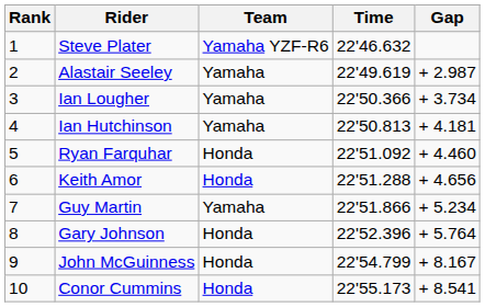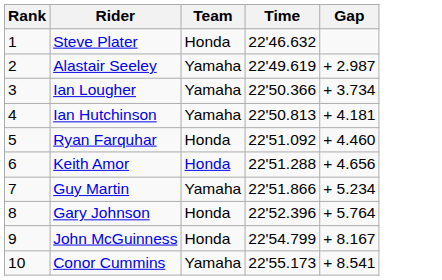 <table class="wikitable">
 <tr style="background:#efefef;">
 <th>Rank</th>
 <th>Rider</th>
 <th>Team</th>
 <th>Time</th>
 <th>Gap</th>
 </tr>
 <tr>
 <td>1</td>
 <td> <a href='#'>Steve Plater</a></td>
-<td><a href='#'>Yamaha</a> YZF-R6</td>
+<td>Honda</td>
 <td>22'46.632</td>
 <td></td>
 </tr>
 <tr>
 <td>2</td>
 <td> <a href='#'>Alastair Seeley</a></td>
 <td>Yamaha</td>
 <td>22'49.619</td>
 <td>+ 2.987</td>
 </tr>
 <tr>
 <td>3</td>
 <td> <a href='#'>Ian Lougher</a></td>
 <td>Yamaha</td>
 <td>22'50.366</td>
 <td>+ 3.734</td>
 </tr>
 <tr>
 <td>4</td>
 <td> <a href='#'>Ian Hutchinson</a></td>
 <td>Yamaha</td>
 <td>22'50.813</td>
 <td>+ 4.181</td>
 </tr>
 <tr>
 <td>5</td>
 <td> <a href='#'>Ryan Farquhar</a></td>
 <td>Honda</td>
 <td>22'51.092</td>
 <td>+ 4.460</td>
 </tr>
 <tr>
 <td>6</td>
 <td> <a href='#'>Keith Amor</a></td>
 <td><a href='#'>Honda</a></td>
 <td>22'51.288</td>
 <td>+ 4.656</td>
 </tr>
 <tr>
 <td>7</td>
 <td> <a href='#'>Guy Martin</a></td>
 <td>Yamaha</td>
 <td>22'51.866</td>
 <td>+ 5.234</td>
 </tr>
 <tr>
 <td>8</td>
 <td> <a href='#'>Gary Johnson</a></td>
 <td>Honda</td>
 <td>22'52.396</td>
 <td>+ 5.764</td>
 </tr>
 <tr>
 <td>9</td>
 <td> <a href='#'>John McGuinness</a></td>
 <td>Honda</td>
 <td>22'54.799</td>
 <td>+ 8.167</td>
 </tr>
 <tr>
 <td>10</td>
 <td> <a href='#'>Conor Cummins</a></td>
-<td><a href='#'>Honda</a></td>
+<td>Yamaha</td>
 <td>22'55.173</td>
 <td>+ 8.541</td>
 </tr>
 </table>
